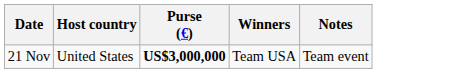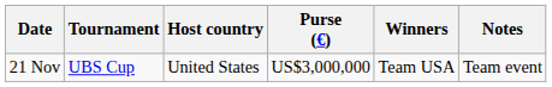 <table class="wikitable" style="font-size:95%">
 <tr>
 <th>Date</th>
+<th>Tournament</th>
 <th>Host country</th>
 <th>Purse<br>(<a href='#'>€</a>)</th>
 <th>Winners</th>
 <th>Notes</th>
 </tr>
 <tr>
 <td>21 Nov</td>
+<td><a href='#'>UBS Cup</a></td>
 <td>United States</td>
-<td align=right><strong>US$3,000,000</strong></td>
+<td align=right>US$3,000,000</td>
 <td> Team USA</td>
 <td>Team event</td>
 </tr>
 </table>
